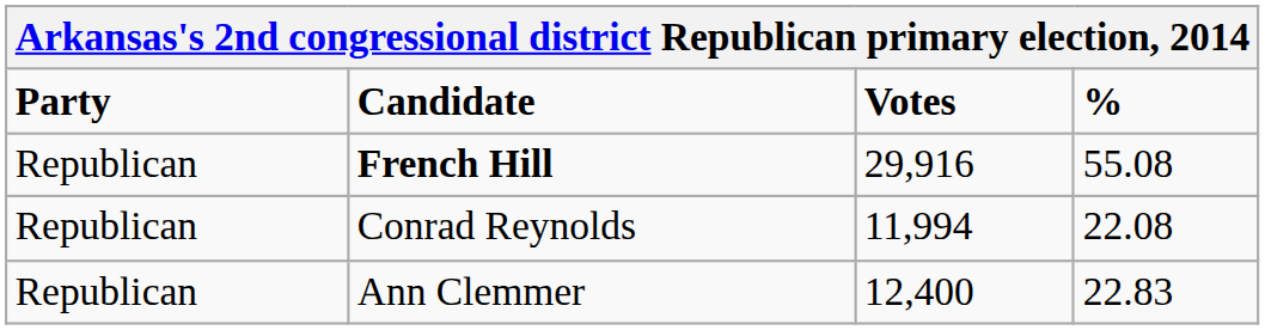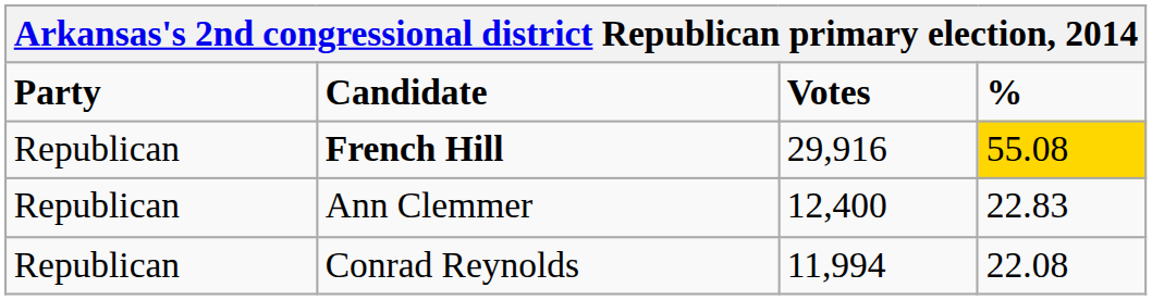 <table class="wikitable">
 <tr>
 <th colspan=4><a href='#'>Arkansas's 2nd congressional district</a> Republican primary election, 2014</th>
 </tr>
 <tr>
 <td><strong>Party</strong></td>
 <td><strong>Candidate</strong></td>
 <td><strong>Votes</strong></td>
 <td><strong>%</strong></td>
 </tr>
 <tr>
 <td>Republican</td>
 <td><strong>French Hill</strong></td>
 <td>29,916</td>
-<td>55.08</td>
+<td style="background: gold;">55.08</td>
+</tr>
+<tr>
+<td>Republican</td>
+<td>Ann Clemmer</td>
+<td>12,400</td>
+<td>22.83</td>
 </tr>
 <tr>
 <td>Republican</td>
 <td>Conrad Reynolds</td>
 <td>11,994</td>
 <td>22.08</td>
 </tr>
-<tr>
-<td>Republican</td>
-<td>Ann Clemmer</td>
-<td>12,400</td>
-<td>22.83</td>
-</tr>
 </table>
